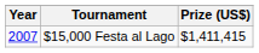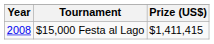 <table class="wikitable">
 <tr>
 </tr>
 <tr>
 <th>Year</th>
 <th>Tournament</th>
 <th>Prize (US$)</th>
 </tr>
 <tr>
-<td><a href='#'>2007</a></td>
+<td><a href='#'>2008</a></td>
 <td>$15,000 Festa al Lago</td>
 <td>$1,411,415</td>
 </tr>
 </table>
